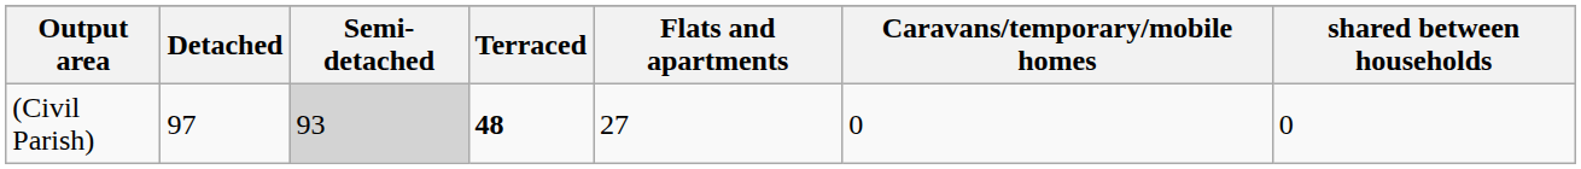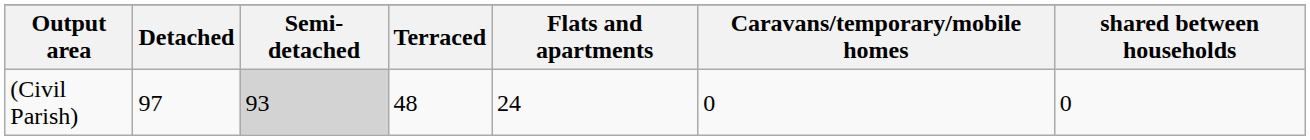 <table class="wikitable">
 <tr>
 </tr>
 <tr>
 <th>Output area</th>
 <th>Detached</th>
 <th>Semi-detached</th>
 <th>Terraced</th>
 <th>Flats and apartments</th>
 <th>Caravans/temporary/mobile homes</th>
 <th>shared between households</th>
 </tr>
 <tr>
 <td>(Civil Parish)</td>
 <td>97</td>
 <td style="background: lightgrey;">93</td>
-<td><strong>48</strong></td>
-<td>27</td>
+<td>48</td>
+<td>24</td>
 <td>0</td>
 <td>0</td>
 </tr>
 </table>
